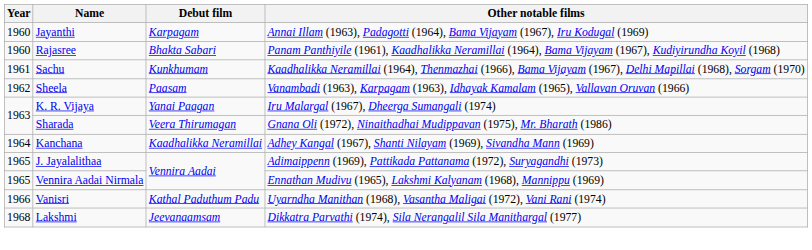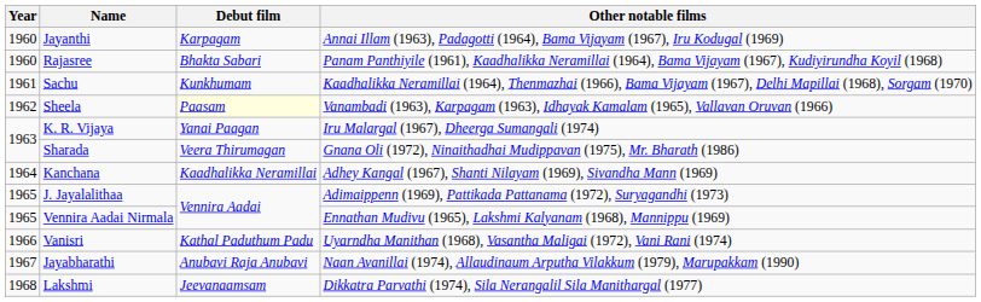 <table class="wikitable sortable">
 <tr>
 <th>Year</th>
 <th>Name</th>
 <th>Debut film</th>
 <th class="unsortable">Other notable films</th>
 </tr>
 <tr>
 <td>1960</td>
 <td><a href='#'>Jayanthi</a></td>
 <td><em><a href='#'>Karpagam</a></em></td>
 <td><em><a href='#'>Annai Illam</a></em> (1963), <em><a href='#'>Padagotti</a></em> (1964), <em><a href='#'>Bama Vijayam</a></em> (1967), <em><a href='#'>Iru Kodugal</a></em> (1969)</td>
 </tr>
 <tr>
 <td>1960</td>
 <td><a href='#'>Rajasree</a></td>
 <td><em><a href='#'>Bhakta Sabari</a> </em></td>
 <td><em><a href='#'>Panam Panthiyile</a></em> (1961), <em><a href='#'>Kaadhalikka Neramillai</a></em> (1964), <em><a href='#'>Bama Vijayam</a></em> (1967), <em><a href='#'>Kudiyirundha Koyil</a></em> (1968)</td>
 </tr>
 <tr>
 <td>1961</td>
 <td><a href='#'>Sachu</a></td>
 <td><em><a href='#'>Kunkhumam</a></em></td>
 <td><em><a href='#'>Kaadhalikka Neramillai</a></em> (1964), <em><a href='#'>Thenmazhai</a></em> (1966), <em><a href='#'>Bama Vijayam</a></em> (1967), <em><a href='#'>Delhi Mapillai</a></em> (1968), <em><a href='#'>Sorgam</a></em> (1970)</td>
 </tr>
 <tr>
 <td>1962</td>
 <td><a href='#'>Sheela</a></td>
-<td><em><a href='#'>Paasam</a></em></td>
+<td style="background: lightyellow;"><em><a href='#'>Paasam</a></em></td>
 <td><em><a href='#'>Vanambadi</a></em> (1963), <em><a href='#'>Karpagam</a></em> (1963), <em><a href='#'>Idhayak Kamalam</a></em> (1965), <em><a href='#'>Vallavan Oruvan</a></em> (1966)</td>
 </tr>
 <tr>
 <td rowspan="2">1963</td>
 <td><a href='#'>K. R. Vijaya</a></td>
 <td><em><a href='#'>Yanai Paagan</a></em></td>
 <td><em><a href='#'>Iru Malargal</a></em> (1967), <em><a href='#'>Dheerga Sumangali</a></em> (1974)</td>
 </tr>
 <tr>
 <td><a href='#'>Sharada</a></td>
 <td><em><a href='#'>Veera Thirumagan</a></em></td>
 <td><em><a href='#'>Gnana Oli</a></em> (1972), <em><a href='#'>Ninaithadhai Mudippavan</a></em> (1975), <em><a href='#'>Mr. Bharath</a></em> (1986)</td>
 </tr>
 <tr>
 <td>1964</td>
 <td><a href='#'>Kanchana</a></td>
 <td><em><a href='#'>Kaadhalikka Neramillai</a></em></td>
 <td><em><a href='#'>Adhey Kangal</a></em> (1967), <em><a href='#'>Shanti Nilayam</a></em> (1969), <em><a href='#'>Sivandha Mann</a></em> (1969)</td>
 </tr>
 <tr>
 <td>1965</td>
 <td><a href='#'>J. Jayalalithaa</a></td>
 <td rowspan=2><em><a href='#'>Vennira Aadai</a></em></td>
 <td><em><a href='#'>Adimaippenn</a></em> (1969), <em><a href='#'>Pattikada Pattanama</a></em> (1972), <em><a href='#'>Suryagandhi</a></em> (1973)</td>
 </tr>
 <tr>
 <td>1965</td>
 <td><a href='#'>Vennira Aadai Nirmala</a></td>
 <td><em><a href='#'>Ennathan Mudivu</a></em> (1965), <em><a href='#'>Lakshmi Kalyanam</a></em> (1968), <em><a href='#'>Mannippu</a></em> (1969)</td>
 </tr>
 <tr>
 <td>1966</td>
 <td><a href='#'>Vanisri</a></td>
 <td><em><a href='#'>Kathal Paduthum Padu</a></em></td>
 <td><em><a href='#'>Uyarndha Manithan</a></em> (1968), <em><a href='#'>Vasantha Maligai</a></em> (1972), <em><a href='#'>Vani Rani</a></em> (1974)</td>
 </tr>
 <tr>
+<td>1967</td>
+<td><a href='#'>Jayabharathi</a></td>
+<td><em><a href='#'>Anubavi Raja Anubavi</a></em></td>
+<td><em><a href='#'>Naan Avanillai</a></em> (1974), <em><a href='#'>Allaudinaum Arputha Vilakkum</a></em> (1979), <em><a href='#'>Marupakkam</a></em> (1990)</td>
+</tr>
+<tr>
 <td>1968</td>
 <td><a href='#'>Lakshmi</a></td>
 <td><em><a href='#'>Jeevanaamsam</a></em></td>
 <td><em><a href='#'>Dikkatra Parvathi</a></em> (1974), <em><a href='#'>Sila Nerangalil Sila Manithargal</a></em> (1977)</td>
 </tr>
 </table>
